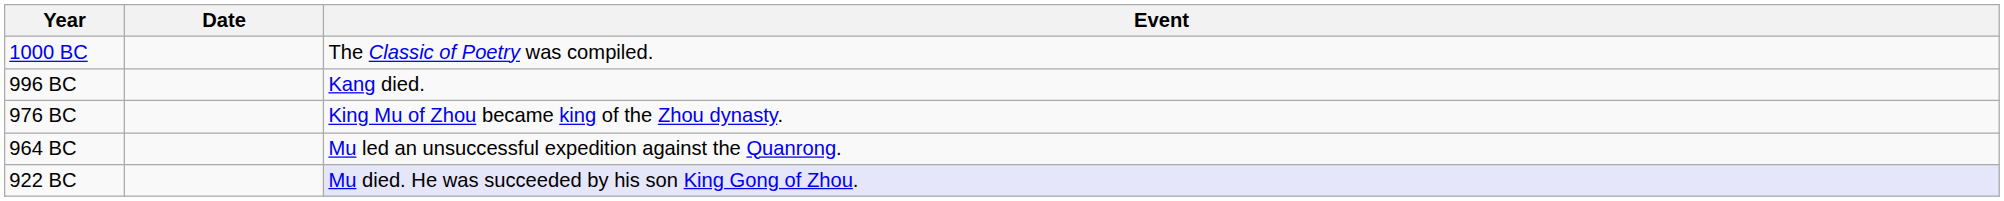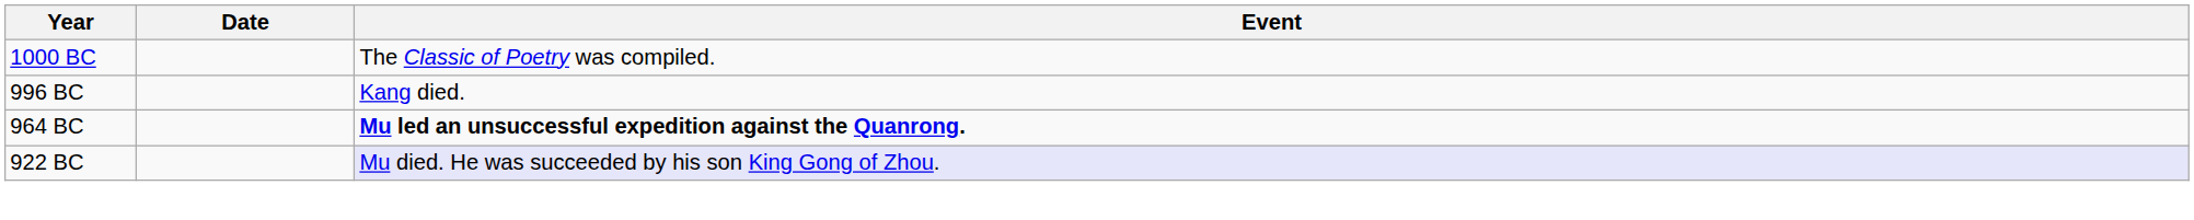 <table class="wikitable" width="100%">
 <tr>
 <th style="width:6%">Year</th>
 <th style="width:10%">Date</th>
 <th>Event</th>
 </tr>
 <tr>
 <td><a href='#'>1000 BC</a></td>
 <td></td>
 <td>The <em><a href='#'>Classic of Poetry</a></em> was compiled.</td>
 </tr>
 <tr>
 <td>996 BC</td>
 <td></td>
 <td><a href='#'>Kang</a> died.</td>
 </tr>
 <tr>
-<td>976 BC</td>
-<td></td>
-<td><a href='#'>King Mu of Zhou</a> became <a href='#'>king</a> of the <a href='#'>Zhou dynasty</a>.</td>
-</tr>
-<tr>
 <td>964 BC</td>
 <td></td>
-<td><a href='#'>Mu</a> led an unsuccessful expedition against the <a href='#'>Quanrong</a>.</td>
+<td><strong><a href='#'>Mu</a> led an unsuccessful expedition against the <a href='#'>Quanrong</a>.</strong></td>
 </tr>
 <tr>
 <td>922 BC</td>
 <td></td>
 <td style="background: lavender;"><a href='#'>Mu</a> died.  He was succeeded by his son <a href='#'>King Gong of Zhou</a>.</td>
 </tr>
 </table>
